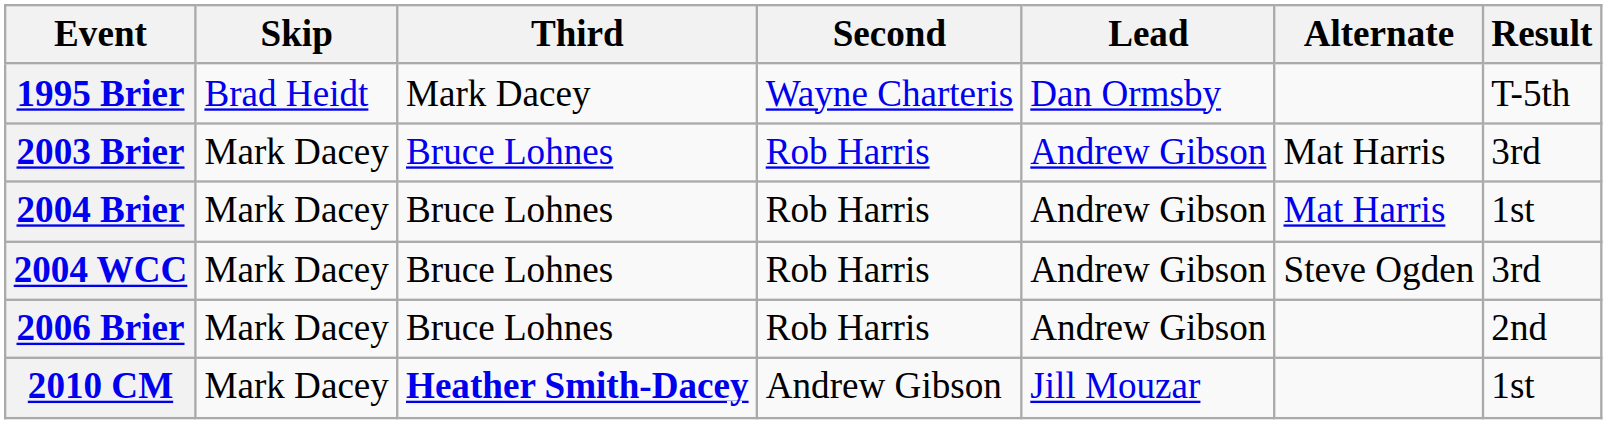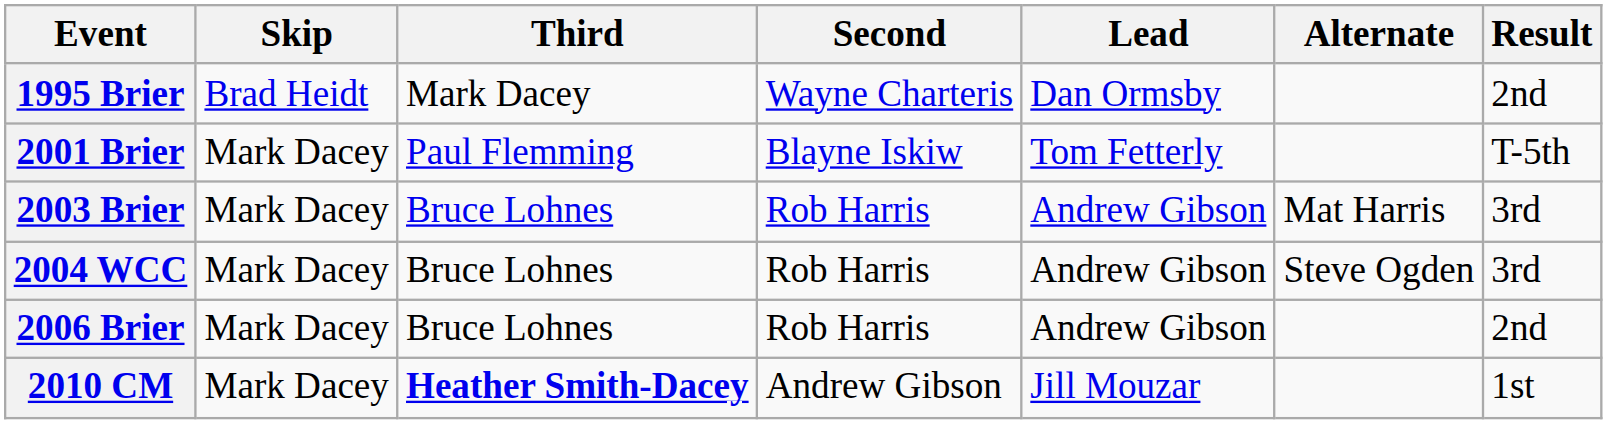 <table class="wikitable">
 <tr>
 <th scope="col">Event</th>
 <th scope="col">Skip</th>
 <th scope="col">Third</th>
 <th scope="col">Second</th>
 <th scope="col">Lead</th>
 <th scope="col">Alternate</th>
 <th scope="col">Result</th>
 </tr>
 <tr>
 <th scope="row"><a href='#'>1995 Brier</a></th>
 <td><a href='#'>Brad Heidt</a></td>
 <td>Mark Dacey</td>
 <td><a href='#'>Wayne Charteris</a></td>
 <td><a href='#'>Dan Ormsby</a></td>
 <td></td>
+<td>2nd</td>
+</tr>
+<tr>
+<th scope="row"><a href='#'>2001 Brier</a></th>
+<td>Mark Dacey</td>
+<td><a href='#'>Paul Flemming</a></td>
+<td><a href='#'>Blayne Iskiw</a></td>
+<td><a href='#'>Tom Fetterly</a></td>
+<td></td>
 <td>T-5th</td>
 </tr>
 <tr>
 <th scope="row"><a href='#'>2003 Brier</a></th>
 <td>Mark Dacey</td>
 <td><a href='#'>Bruce Lohnes</a></td>
 <td><a href='#'>Rob Harris</a></td>
 <td><a href='#'>Andrew Gibson</a></td>
 <td>Mat Harris</td>
 <td>3rd</td>
-</tr>
-<tr>
-<th scope="row"><a href='#'>2004 Brier</a></th>
-<td>Mark Dacey</td>
-<td>Bruce Lohnes</td>
-<td>Rob Harris</td>
-<td>Andrew Gibson</td>
-<td><a href='#'>Mat Harris</a></td>
-<td>1st</td>
 </tr>
 <tr>
 <th scope="row"><a href='#'>2004 WCC</a></th>
 <td>Mark Dacey</td>
 <td>Bruce Lohnes</td>
 <td>Rob Harris</td>
 <td>Andrew Gibson</td>
 <td>Steve Ogden</td>
 <td>3rd</td>
 </tr>
 <tr>
 <th scope="row"><a href='#'>2006 Brier</a></th>
 <td>Mark Dacey</td>
 <td>Bruce Lohnes</td>
 <td>Rob Harris</td>
 <td>Andrew Gibson</td>
 <td></td>
 <td>2nd</td>
 </tr>
 <tr>
 <th scope="row"><a href='#'>2010 CM</a></th>
 <td>Mark Dacey</td>
 <td><strong><a href='#'>Heather Smith-Dacey</a></strong></td>
 <td>Andrew Gibson</td>
 <td><a href='#'>Jill Mouzar</a></td>
 <td></td>
 <td>1st</td>
 </tr>
 </table>
